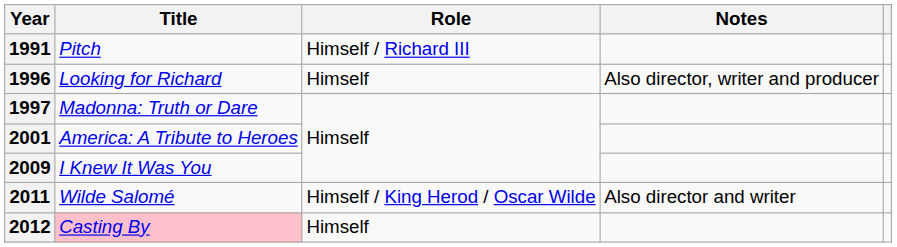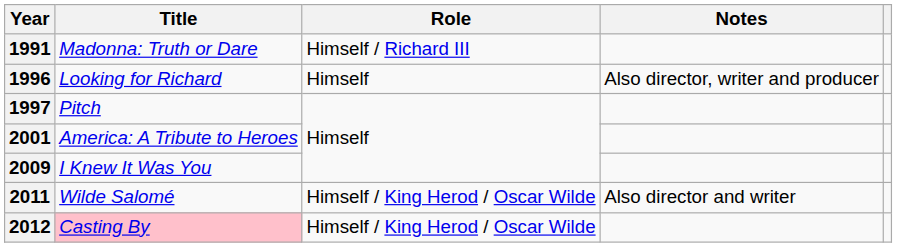 <table class="wikitable plainrowheaders sortable" style="margin-right: 0;">
 <tr>
 <th scope="col">Year</th>
 <th scope="col">Title</th>
 <th scope="col">Role</th>
 <th scope="col" class="unsortable">Notes</th>
 <th scope="col" class="unsortable"></th>
 </tr>
 <tr>
 <th scope="row">1991</th>
-<td><em><a href='#'>Pitch</a></em></td>
+<td><em><a href='#'>Madonna: Truth or Dare</a></em></td>
 <td>Himself / <a href='#'>Richard III</a></td>
 <td></td>
 <td style= "text-align:center;"></td>
 </tr>
 <tr>
 <th scope="row">1996</th>
 <td><em><a href='#'>Looking for Richard</a></em></td>
 <td>Himself</td>
 <td>Also director, writer and producer</td>
 <td style= "text-align:center;"></td>
 </tr>
 <tr>
 <th scope="row">1997</th>
-<td><em><a href='#'>Madonna: Truth or Dare</a></em></td>
+<td><em><a href='#'>Pitch</a></em></td>
 <td rowspan="3">Himself</td>
 <td></td>
 <td style= "text-align:center;"></td>
 </tr>
 <tr>
 <th scope="row">2001</th>
 <td><em><a href='#'>America: A Tribute to Heroes</a></em></td>
 <td></td>
 <td style= "text-align:center;"></td>
 </tr>
 <tr>
 <th scope="row">2009</th>
 <td><em><a href='#'>I Knew It Was You</a></em></td>
 <td></td>
 <td style= "text-align:center;"></td>
 </tr>
 <tr>
 <th scope="row">2011</th>
 <td><em><a href='#'>Wilde Salomé</a></em></td>
 <td>Himself / <a href='#'>King Herod</a> / <a href='#'>Oscar Wilde</a></td>
 <td>Also director and writer</td>
 <td style= "text-align:center;"></td>
 </tr>
 <tr>
 <th scope="row">2012</th>
 <td style="background: pink;"><em><a href='#'>Casting By</a></em></td>
-<td>Himself</td>
+<td>Himself / <a href='#'>King Herod</a> / <a href='#'>Oscar Wilde</a></td>
 <td></td>
 <td style= "text-align:center;"></td>
 </tr>
 </table>
